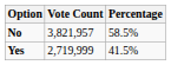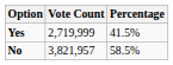 <table class="wikitable">
 <tr>
 <th>Option</th>
 <th>Vote Count</th>
 <th>Percentage</th>
 </tr>
 <tr>
+<td><strong>Yes</strong></td>
+<td>2,719,999</td>
+<td>41.5%</td>
+</tr>
+<tr>
 <td><strong>No</strong></td>
 <td>3,821,957</td>
 <td>58.5%</td>
 </tr>
-<tr>
-<td><strong>Yes</strong></td>
-<td>2,719,999</td>
-<td>41.5%</td>
-</tr>
 </table>
